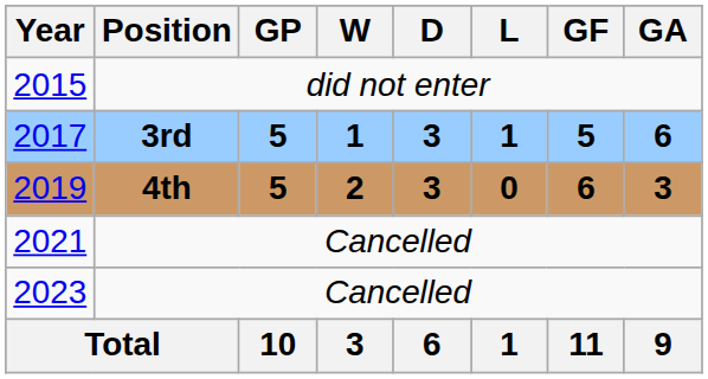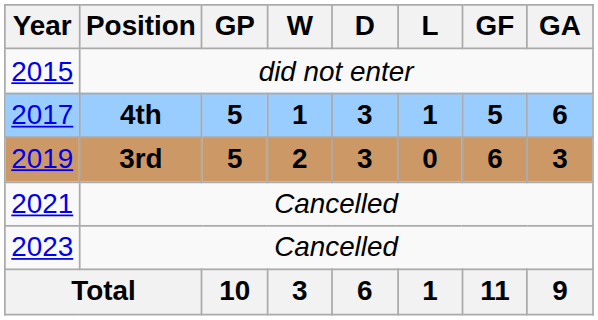 <table class="wikitable" style="text-align: center;">
 <tr>
 <th>Year</th>
 <th>Position</th>
 <th width=30>GP</th>
 <th width=30>W</th>
 <th width=30>D</th>
 <th width=30>L</th>
 <th width=30>GF</th>
 <th width=30>GA</th>
 </tr>
 <tr>
 <td> <a href='#'>2015</a></td>
 <td colspan=7><em>did not enter</em></td>
 </tr>
 <tr style="background:#9acdff;">
 <td> <a href='#'>2017</a></td>
-<td><strong>3rd</strong></td>
+<td><strong>4th</strong></td>
 <td><strong>5</strong></td>
 <td><strong>1</strong></td>
 <td><strong>3</strong></td>
 <td><strong>1</strong></td>
 <td><strong>5</strong></td>
 <td><strong>6</strong></td>
 </tr>
 <tr bgcolor=cc9966>
 <td> <a href='#'>2019</a></td>
-<td><strong>4th</strong></td>
+<td><strong>3rd</strong></td>
 <td><strong>5</strong></td>
 <td><strong>2</strong></td>
 <td><strong>3</strong></td>
 <td><strong>0</strong></td>
 <td><strong>6</strong></td>
 <td><strong>3</strong></td>
 </tr>
 <tr>
 <td> <a href='#'>2021</a></td>
 <td colspan=7><em>Cancelled</em></td>
 </tr>
 <tr>
 <td> <a href='#'>2023</a></td>
 <td colspan=7><em>Cancelled</em></td>
 </tr>
 <tr>
 <th colspan=2>Total</th>
 <th>10</th>
 <th>3</th>
 <th>6</th>
 <th>1</th>
 <th>11</th>
 <th>9</th>
 </tr>
 </table>
